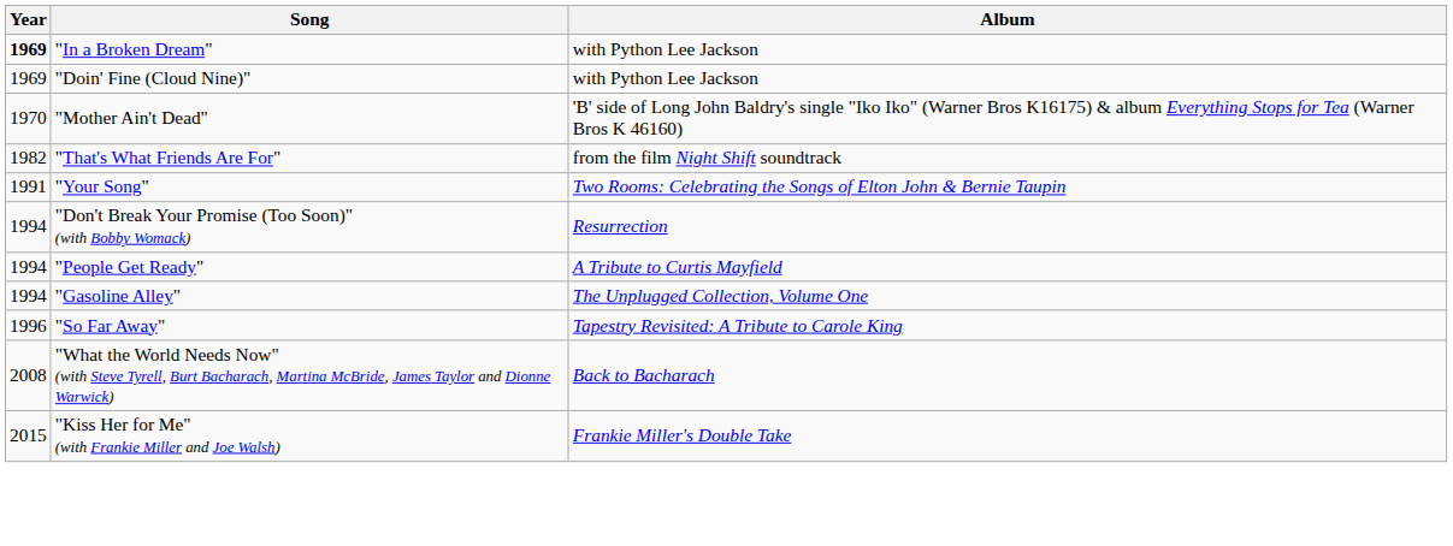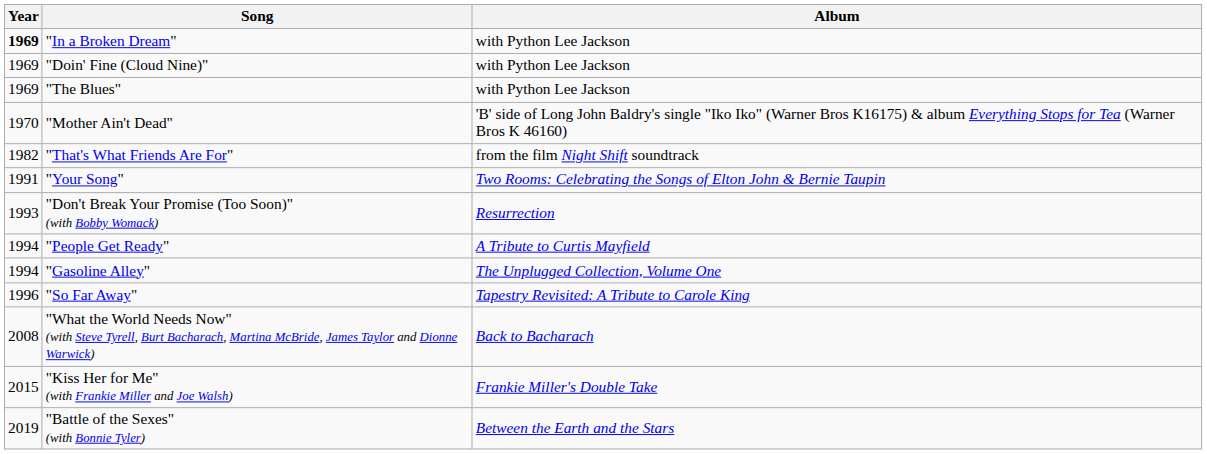 <table class="wikitable">
 <tr>
 <th>Year</th>
 <th>Song</th>
 <th>Album</th>
 </tr>
 <tr>
 <td><strong>1969</strong></td>
 <td>"<a href='#'>In a Broken Dream</a>"</td>
 <td>with Python Lee Jackson</td>
 </tr>
 <tr>
 <td>1969</td>
 <td>"Doin' Fine (Cloud Nine)"</td>
+<td>with Python Lee Jackson</td>
+</tr>
+<tr>
+<td>1969</td>
+<td>"The Blues"</td>
 <td>with Python Lee Jackson</td>
 </tr>
 <tr>
 <td>1970</td>
 <td>"Mother Ain't Dead"</td>
 <td>'B' side of Long John Baldry's single "Iko Iko" (Warner Bros K16175) & album <em><a href='#'>Everything Stops for Tea</a></em> (Warner Bros K 46160)</td>
 </tr>
 <tr>
 <td>1982</td>
 <td>"<a href='#'>That's What Friends Are For</a>"</td>
 <td>from the film <em><a href='#'>Night Shift</a></em> soundtrack</td>
 </tr>
 <tr>
 <td>1991</td>
 <td>"<a href='#'>Your Song</a>"</td>
 <td><em><a href='#'>Two Rooms: Celebrating the Songs of Elton John & Bernie Taupin</a></em></td>
 </tr>
 <tr>
-<td>1994</td>
+<td>1993</td>
 <td>"Don't Break Your Promise (Too Soon)"<br><small><em>(with <a href='#'>Bobby Womack</a>)</em></small></td>
 <td><em><a href='#'>Resurrection</a></em></td>
 </tr>
 <tr>
 <td>1994</td>
 <td>"<a href='#'>People Get Ready</a>"</td>
 <td><em><a href='#'>A Tribute to Curtis Mayfield</a></em></td>
 </tr>
 <tr>
 <td>1994</td>
 <td>"<a href='#'>Gasoline Alley</a>"</td>
 <td><em><a href='#'>The Unplugged Collection, Volume One</a></em></td>
 </tr>
 <tr>
 <td>1996</td>
 <td>"<a href='#'>So Far Away</a>"</td>
 <td><em><a href='#'>Tapestry Revisited: A Tribute to Carole King</a></em></td>
 </tr>
 <tr>
 <td>2008</td>
 <td>"What the World Needs Now"<br><small><em>(with <a href='#'>Steve Tyrell</a>, <a href='#'>Burt Bacharach</a>, <a href='#'>Martina McBride</a>, <a href='#'>James Taylor</a> and <a href='#'>Dionne Warwick</a>)</em></small></td>
 <td><em><a href='#'>Back to Bacharach</a></em></td>
 </tr>
 <tr>
 <td>2015</td>
 <td>"Kiss Her for Me"<br><small><em>(with <a href='#'>Frankie Miller</a> and <a href='#'>Joe Walsh</a>)</em></small></td>
 <td><em><a href='#'>Frankie Miller's Double Take</a></em></td>
 </tr>
+<tr>
+<td>2019</td>
+<td>"Battle of the Sexes" <br><small><em>(with <a href='#'>Bonnie Tyler</a>)</em></small></td>
+<td><em><a href='#'>Between the Earth and the Stars</a></em></td>
+</tr>
 </table>
